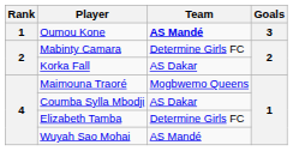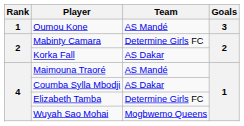 <table class="wikitable" style="text-align:center; font-size:90%">
 <tr>
 <th>Rank</th>
 <th>Player</th>
 <th>Team</th>
 <th>Goals</th>
 </tr>
 <tr>
 <th>1</th>
 <td align=left> <a href='#'>Oumou Kone</a></td>
-<td align=left><strong> <a href='#'>AS Mandé</a></strong></td>
+<td align=left> <a href='#'>AS Mandé</a></td>
 <th>3</th>
 </tr>
 <tr>
 <th rowspan=2>2</th>
 <td align=left> <a href='#'>Mabinty Camara</a></td>
 <td align=left> <a href='#'>Determine Girls</a> FC</td>
 <th rowspan=2>2</th>
 </tr>
 <tr>
 <td align=left> <a href='#'>Korka Fall</a></td>
 <td align=left> <a href='#'>AS Dakar</a></td>
 </tr>
 <tr>
 <th rowspan=10>4</th>
 <td align=left> <a href='#'>Maimouna Traoré</a></td>
-<td align=left> <a href='#'>Mogbwemo Queens</a></td>
+<td align=left> <a href='#'>AS Mandé</a></td>
 <th rowspan=10>1</th>
 </tr>
 <tr>
 <td align=left> <a href='#'>Coumba Sylla Mbodji</a></td>
 <td align=left> <a href='#'>AS Dakar</a></td>
 </tr>
 <tr>
 <td align=left> <a href='#'>Elizabeth Tamba</a></td>
 <td align=left> <a href='#'>Determine Girls</a> FC</td>
 </tr>
 <tr>
 <td align=left> <a href='#'>Wuyah Sao Mohai</a></td>
-<td align=left> <a href='#'>AS Mandé</a></td>
+<td align=left> <a href='#'>Mogbwemo Queens</a></td>
 </tr>
 </table>
